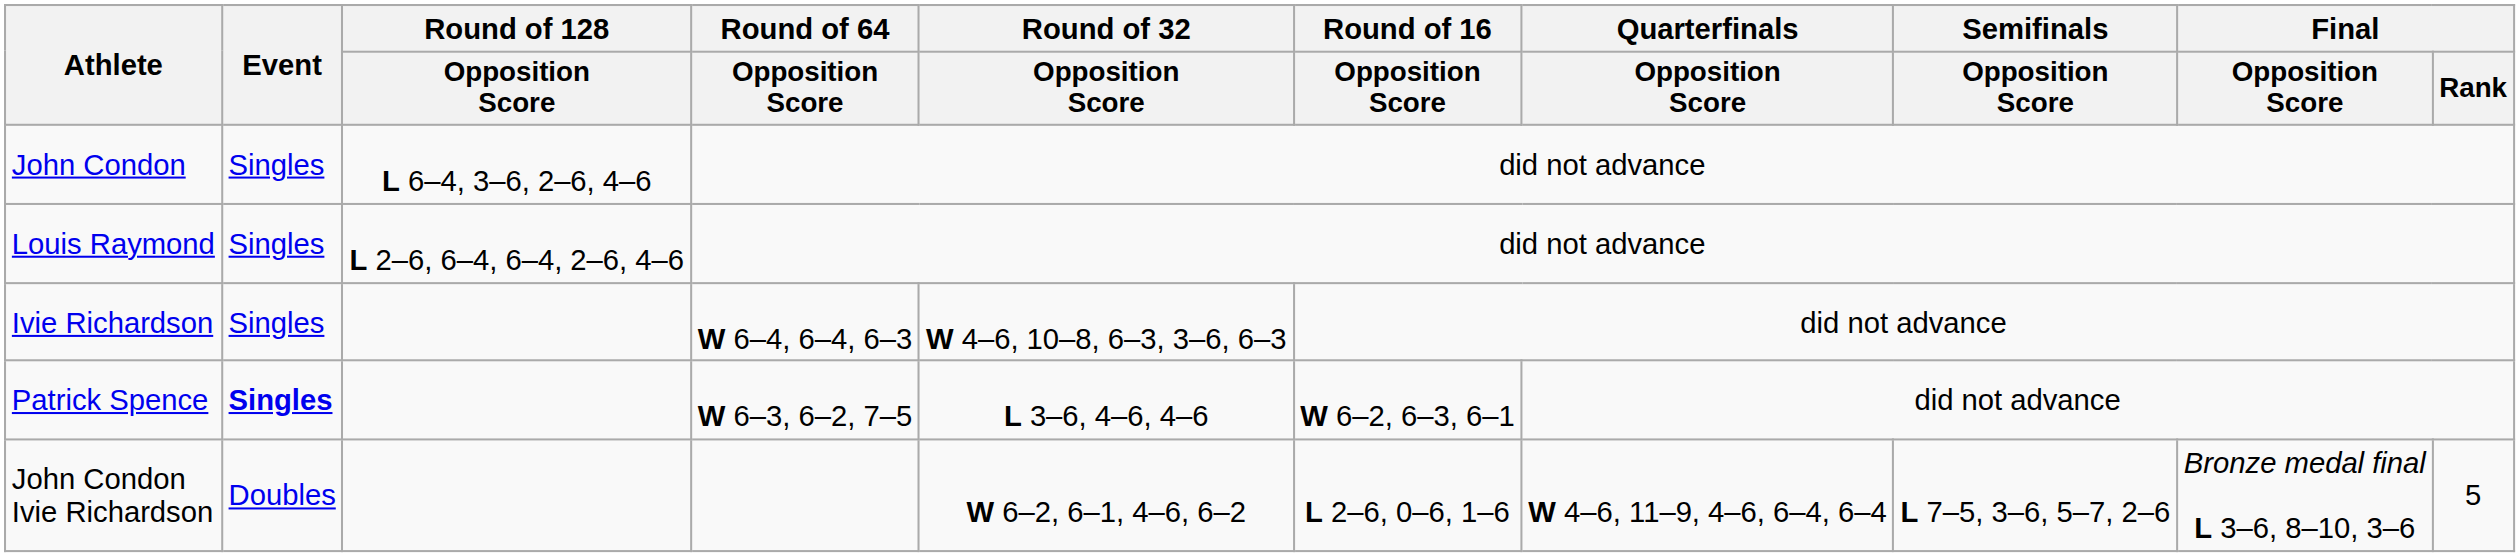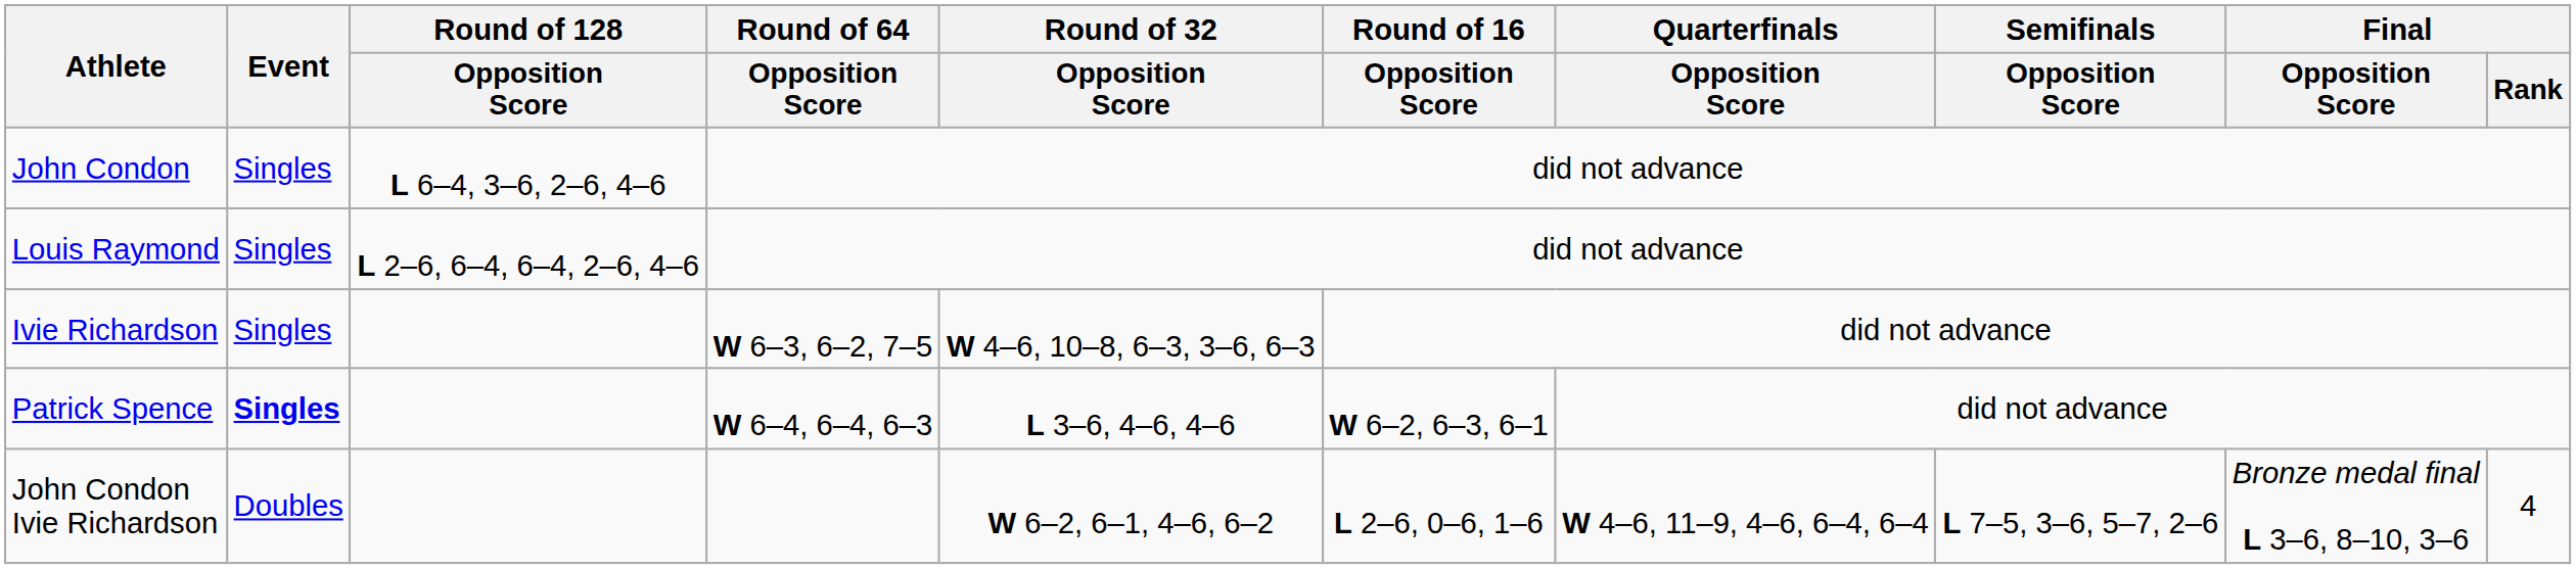 <table class=wikitable style="font-size:90%">
 <tr>
 <th rowspan=2>Athlete</th>
 <th rowspan=2>Event</th>
 <th>Round of 128</th>
 <th>Round of 64</th>
 <th>Round of 32</th>
 <th>Round of 16</th>
 <th>Quarterfinals</th>
 <th>Semifinals</th>
 <th colspan=2>Final</th>
 </tr>
 <tr style="font-size:95%">
 <th>Opposition<br>Score</th>
 <th>Opposition<br>Score</th>
 <th>Opposition<br>Score</th>
 <th>Opposition<br>Score</th>
 <th>Opposition<br>Score</th>
 <th>Opposition<br>Score</th>
 <th>Opposition<br>Score</th>
 <th>Rank</th>
 </tr>
 <tr align=center>
 <td align=left><a href='#'>John Condon</a></td>
 <td align=left><a href='#'>Singles</a></td>
 <td><br> <strong>L</strong> 6–4, 3–6, 2–6, 4–6</td>
 <td colspan=7>did not advance</td>
 </tr>
 <tr align=center>
 <td align=left><a href='#'>Louis Raymond</a></td>
 <td align=left><a href='#'>Singles</a></td>
 <td><br> <strong>L</strong> 2–6, 6–4, 6–4, 2–6, 4–6</td>
 <td colspan=7>did not advance</td>
 </tr>
 <tr align=center>
 <td align=left><a href='#'>Ivie Richardson</a></td>
 <td align=left><a href='#'>Singles</a></td>
 <td></td>
-<td><br> <strong>W</strong> 6–4, 6–4, 6–3</td>
+<td><br> <strong>W</strong> 6–3, 6–2, 7–5</td>
 <td><br> <strong>W</strong> 4–6, 10–8, 6–3, 3–6, 6–3</td>
 <td colspan=5>did not advance</td>
 </tr>
 <tr align=center>
 <td align=left><a href='#'>Patrick Spence</a></td>
 <td align=left><strong><a href='#'>Singles</a></strong></td>
 <td></td>
-<td><br> <strong>W</strong> 6–3, 6–2, 7–5</td>
+<td><br> <strong>W</strong> 6–4, 6–4, 6–3</td>
 <td><br> <strong>L</strong> 3–6, 4–6, 4–6</td>
 <td> <br> <strong>W</strong> 6–2, 6–3, 6–1</td>
 <td colspan=4>did not advance</td>
 </tr>
 <tr align=center>
 <td align=left>John Condon <br> Ivie Richardson</td>
 <td align=left><a href='#'>Doubles</a></td>
 <td></td>
 <td></td>
 <td> <br> <strong>W</strong> 6–2, 6–1, 4–6, 6–2</td>
 <td><br> <strong>L</strong> 2–6, 0–6, 1–6</td>
 <td> <br> <strong>W</strong> 4–6, 11–9, 4–6, 6–4, 6–4</td>
 <td> <br> <strong>L</strong> 7–5, 3–6, 5–7, 2–6</td>
 <td><em>Bronze medal final</em> <br>  <br> <strong>L</strong> 3–6, 8–10, 3–6</td>
-<td>5</td>
+<td>4</td>
 </tr>
 </table>
